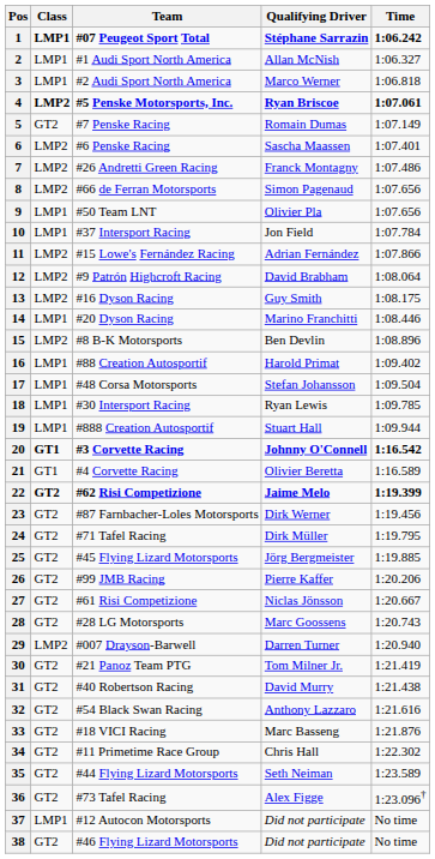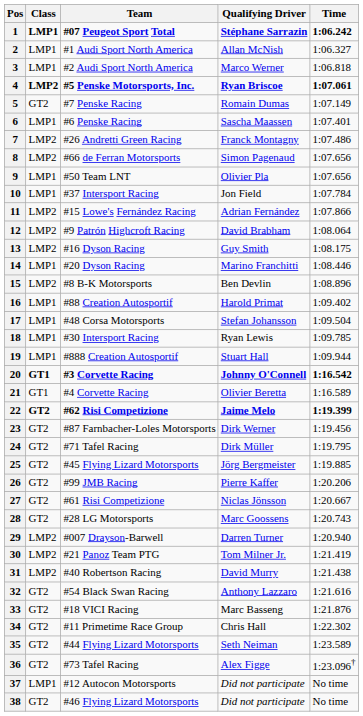 <table class="wikitable" style="font-size: 90%;">
 <tr>
 <th>Pos</th>
 <th>Class</th>
 <th>Team</th>
 <th>Qualifying Driver</th>
 <th>Time</th>
 </tr>
 <tr style="font-weight:bold">
 <th>1</th>
 <td>LMP1</td>
 <td>#07  <a href='#'>Peugeot Sport</a> <a href='#'>Total</a></td>
 <td> <a href='#'>Stéphane Sarrazin</a></td>
 <td>1:06.242</td>
 </tr>
 <tr>
 <th>2</th>
 <td>LMP1</td>
 <td>#1  <a href='#'>Audi Sport North America</a></td>
 <td> <a href='#'>Allan McNish</a></td>
 <td>1:06.327</td>
 </tr>
 <tr>
 <th>3</th>
 <td>LMP1</td>
 <td>#2  <a href='#'>Audi Sport North America</a></td>
 <td> <a href='#'>Marco Werner</a></td>
 <td>1:06.818</td>
 </tr>
 <tr style="font-weight:bold">
 <th>4</th>
 <td>LMP2</td>
 <td>#5  <a href='#'>Penske Motorsports, Inc.</a></td>
 <td> <a href='#'>Ryan Briscoe</a></td>
 <td>1:07.061</td>
 </tr>
 <tr>
 <th>5</th>
 <td>GT2</td>
 <td>#7  <a href='#'>Penske Racing</a></td>
 <td> <a href='#'>Romain Dumas</a></td>
 <td>1:07.149</td>
 </tr>
 <tr>
 <th>6</th>
-<td>LMP2</td>
+<td>LMP1</td>
 <td>#6  <a href='#'>Penske Racing</a></td>
 <td> <a href='#'>Sascha Maassen</a></td>
 <td>1:07.401</td>
 </tr>
 <tr>
 <th>7</th>
 <td>LMP2</td>
 <td>#26  <a href='#'>Andretti Green Racing</a></td>
 <td> <a href='#'>Franck Montagny</a></td>
 <td>1:07.486</td>
 </tr>
 <tr>
 <th>8</th>
 <td>LMP2</td>
 <td>#66  <a href='#'>de Ferran Motorsports</a></td>
 <td> <a href='#'>Simon Pagenaud</a></td>
 <td>1:07.656</td>
 </tr>
 <tr>
 <th>9</th>
 <td>LMP1</td>
 <td>#50  Team LNT</td>
 <td> <a href='#'>Olivier Pla</a></td>
 <td>1:07.656</td>
 </tr>
 <tr>
 <th>10</th>
 <td>LMP1</td>
 <td>#37  <a href='#'>Intersport Racing</a></td>
 <td> Jon Field</td>
 <td>1:07.784</td>
 </tr>
 <tr>
 <th>11</th>
 <td>LMP2</td>
 <td>#15  <a href='#'>Lowe's</a> <a href='#'>Fernández Racing</a></td>
 <td> <a href='#'>Adrian Fernández</a></td>
 <td>1:07.866</td>
 </tr>
 <tr>
 <th>12</th>
 <td>LMP2</td>
 <td>#9  <a href='#'>Patrón</a> <a href='#'>Highcroft Racing</a></td>
 <td> <a href='#'>David Brabham</a></td>
 <td>1:08.064</td>
 </tr>
 <tr>
 <th>13</th>
 <td>LMP2</td>
 <td>#16  <a href='#'>Dyson Racing</a></td>
 <td> <a href='#'>Guy Smith</a></td>
 <td>1:08.175</td>
 </tr>
 <tr>
 <th>14</th>
 <td>LMP1</td>
 <td>#20  <a href='#'>Dyson Racing</a></td>
 <td> <a href='#'>Marino Franchitti</a></td>
 <td>1:08.446</td>
 </tr>
 <tr>
 <th>15</th>
 <td>LMP2</td>
 <td>#8  B-K Motorsports</td>
 <td> Ben Devlin</td>
 <td>1:08.896</td>
 </tr>
 <tr>
 <th>16</th>
 <td>LMP1</td>
 <td>#88  <a href='#'>Creation Autosportif</a></td>
 <td> <a href='#'>Harold Primat</a></td>
 <td>1:09.402</td>
 </tr>
 <tr>
 <th>17</th>
 <td>LMP1</td>
 <td>#48  Corsa Motorsports</td>
 <td> <a href='#'>Stefan Johansson</a></td>
 <td>1:09.504</td>
 </tr>
 <tr>
 <th>18</th>
 <td>LMP1</td>
 <td>#30  <a href='#'>Intersport Racing</a></td>
 <td> Ryan Lewis</td>
 <td>1:09.785</td>
 </tr>
 <tr>
 <th>19</th>
 <td>LMP1</td>
 <td>#888  <a href='#'>Creation Autosportif</a></td>
 <td> <a href='#'>Stuart Hall</a></td>
 <td>1:09.944</td>
 </tr>
 <tr style="font-weight:bold">
 <th>20</th>
 <td>GT1</td>
 <td>#3  <a href='#'>Corvette Racing</a></td>
 <td> <a href='#'>Johnny O'Connell</a></td>
 <td>1:16.542</td>
 </tr>
 <tr>
 <th>21</th>
 <td>GT1</td>
 <td>#4  <a href='#'>Corvette Racing</a></td>
 <td> <a href='#'>Olivier Beretta</a></td>
 <td>1:16.589</td>
 </tr>
 <tr style="font-weight:bold">
 <th>22</th>
 <td>GT2</td>
 <td>#62  <a href='#'>Risi Competizione</a></td>
 <td> <a href='#'>Jaime Melo</a></td>
 <td>1:19.399</td>
 </tr>
 <tr>
 <th>23</th>
 <td>GT2</td>
 <td>#87  Farnbacher-Loles Motorsports</td>
 <td> <a href='#'>Dirk Werner</a></td>
 <td>1:19.456</td>
 </tr>
 <tr>
 <th>24</th>
 <td>GT2</td>
 <td>#71  Tafel Racing</td>
 <td> <a href='#'>Dirk Müller</a></td>
 <td>1:19.795</td>
 </tr>
 <tr>
 <th>25</th>
 <td>GT2</td>
 <td>#45  <a href='#'>Flying Lizard Motorsports</a></td>
 <td> <a href='#'>Jörg Bergmeister</a></td>
 <td>1:19.885</td>
 </tr>
 <tr>
 <th>26</th>
 <td>GT2</td>
 <td>#99  <a href='#'>JMB Racing</a></td>
 <td> <a href='#'>Pierre Kaffer</a></td>
 <td>1:20.206</td>
 </tr>
 <tr>
 <th>27</th>
 <td>GT2</td>
 <td>#61  <a href='#'>Risi Competizione</a></td>
 <td> <a href='#'>Niclas Jönsson</a></td>
 <td>1:20.667</td>
 </tr>
 <tr>
 <th>28</th>
 <td>GT2</td>
 <td>#28  LG Motorsports</td>
 <td> <a href='#'>Marc Goossens</a></td>
 <td>1:20.743</td>
 </tr>
 <tr>
 <th>29</th>
 <td>LMP2</td>
 <td>#007  <a href='#'>Drayson</a>-Barwell</td>
 <td> <a href='#'>Darren Turner</a></td>
 <td>1:20.940</td>
 </tr>
 <tr>
 <th>30</th>
-<td>GT2</td>
+<td>LMP2</td>
 <td>#21  <a href='#'>Panoz</a> Team PTG</td>
 <td> <a href='#'>Tom Milner Jr.</a></td>
 <td>1:21.419</td>
 </tr>
 <tr>
 <th>31</th>
-<td>GT2</td>
+<td>LMP2</td>
 <td>#40  Robertson Racing</td>
 <td> <a href='#'>David Murry</a></td>
 <td>1:21.438</td>
 </tr>
 <tr>
 <th>32</th>
 <td>GT2</td>
 <td>#54  Black Swan Racing</td>
 <td> <a href='#'>Anthony Lazzaro</a></td>
 <td>1:21.616</td>
 </tr>
 <tr>
 <th>33</th>
 <td>GT2</td>
 <td>#18  VICI Racing</td>
 <td> Marc Basseng</td>
 <td>1:21.876</td>
 </tr>
 <tr>
 <th>34</th>
 <td>GT2</td>
 <td>#11  Primetime Race Group</td>
 <td> Chris Hall</td>
 <td>1:22.302</td>
 </tr>
 <tr>
 <th>35</th>
 <td>GT2</td>
 <td>#44  <a href='#'>Flying Lizard Motorsports</a></td>
 <td> <a href='#'>Seth Neiman</a></td>
 <td>1:23.589</td>
 </tr>
 <tr>
 <th>36</th>
 <td>GT2</td>
 <td>#73  Tafel Racing</td>
 <td> <a href='#'>Alex Figge</a></td>
 <td>1:23.096<sup>†</sup></td>
 </tr>
 <tr>
 <th>37</th>
 <td>LMP1</td>
 <td>#12  Autocon Motorsports</td>
 <td><em>Did not participate</em></td>
 <td>No time</td>
 </tr>
 <tr>
 <th>38</th>
 <td>GT2</td>
 <td>#46  <a href='#'>Flying Lizard Motorsports</a></td>
 <td><em>Did not participate</em></td>
 <td>No time</td>
 </tr>
 </table>
